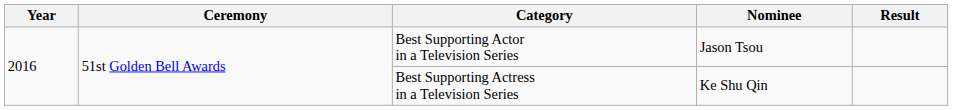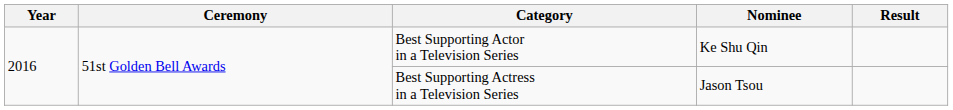 <table class="wikitable" width="83%">
 <tr>
 <th>Year</th>
 <th>Ceremony</th>
 <th>Category</th>
 <th>Nominee</th>
 <th>Result</th>
 </tr>
 <tr>
 <td rowspan=2>2016</td>
 <td rowspan=2>51st <a href='#'>Golden Bell Awards</a></td>
 <td>Best Supporting Actor<br>in a Television Series</td>
-<td>Jason Tsou</td>
+<td>Ke Shu Qin</td>
 <td></td>
 </tr>
 <tr>
 <td>Best Supporting Actress<br>in a Television Series</td>
-<td>Ke Shu Qin</td>
+<td>Jason Tsou</td>
 <td></td>
 </tr>
 </table>
